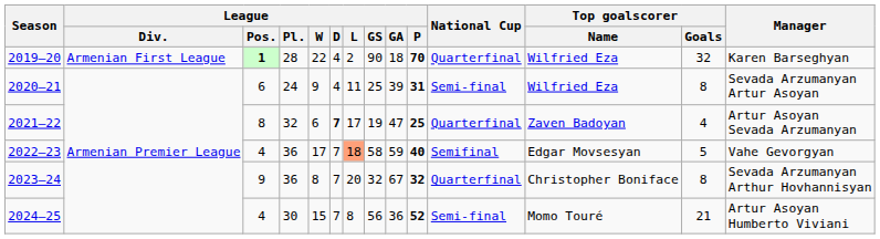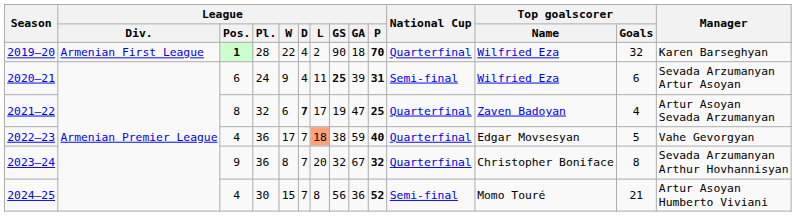 <table class="wikitable mw-collapsible mw-collapsed"  style="font-size:90%; text-align:center;">
 <tr style="background:#efefef;">
 <th rowspan="2">Season</th>
 <th colspan="9">League</th>
 <th rowspan="2">National Cup</th>
 <th colspan="2">Top goalscorer</th>
 <th rowspan="2">Manager</th>
 </tr>
 <tr>
 <th>Div.</th>
 <th>Pos.</th>
 <th>Pl.</th>
 <th>W</th>
 <th>D</th>
 <th>L</th>
 <th>GS</th>
 <th>GA</th>
 <th>P</th>
 <th>Name</th>
 <th>Goals</th>
 </tr>
 <tr align="left">
 <td><a href='#'>2019–20</a></td>
 <td><a href='#'>Armenian First League</a></td>
 <td style="text-align:center; background:#ccffcc;"><strong>1</strong></td>
 <td>28</td>
 <td>22</td>
 <td>4</td>
 <td>2</td>
 <td>90</td>
 <td>18</td>
 <td><strong>70</strong></td>
 <td><a href='#'>Quarterfinal</a></td>
 <td> <a href='#'>Wilfried Eza</a></td>
 <td align="center">32</td>
 <td> Karen Barseghyan</td>
 </tr>
 <tr align="left">
 <td><a href='#'>2020–21</a></td>
 <td rowspan="5"><a href='#'>Armenian Premier League</a></td>
 <td style="text-align:center;">6</td>
 <td>24</td>
 <td>9</td>
 <td>4</td>
 <td>11</td>
-<td>25</td>
+<td><strong>25</strong></td>
 <td>39</td>
 <td><strong>31</strong></td>
 <td><a href='#'>Semi-final</a></td>
 <td> <a href='#'>Wilfried Eza</a></td>
-<td align="center">8</td>
+<td align="center">6</td>
 <td> Sevada Arzumanyan <br>  Artur Asoyan</td>
 </tr>
 <tr align="left">
 <td><a href='#'>2021–22</a></td>
 <td style="text-align:center;">8</td>
 <td>32</td>
 <td>6</td>
 <td><strong>7</strong></td>
 <td>17</td>
 <td>19</td>
 <td>47</td>
 <td><strong>25</strong></td>
 <td><a href='#'>Quarterfinal</a></td>
 <td> <a href='#'>Zaven Badoyan</a></td>
 <td align="center">4</td>
 <td> Artur Asoyan <br>  Sevada Arzumanyan</td>
 </tr>
 <tr align="left">
 <td><a href='#'>2022–23</a></td>
 <td style="text-align:center;">4</td>
 <td>36</td>
 <td>17</td>
 <td>7</td>
 <td style="background: lightsalmon;">18</td>
-<td>58</td>
+<td>38</td>
 <td>59</td>
 <td><strong>40</strong></td>
-<td><a href='#'>Semifinal</a></td>
+<td><a href='#'>Quarterfinal</a></td>
 <td> Edgar Movsesyan</td>
 <td align="center">5</td>
 <td> Vahe Gevorgyan</td>
 </tr>
 <tr align="left">
 <td><a href='#'>2023–24</a></td>
 <td style="text-align:center;">9</td>
 <td>36</td>
 <td>8</td>
 <td>7</td>
 <td>20</td>
 <td>32</td>
 <td>67</td>
 <td><strong>32</strong></td>
 <td><a href='#'>Quarterfinal</a></td>
 <td> Christopher Boniface</td>
 <td align="center">8</td>
 <td> Sevada Arzumanyan <br>  Arthur Hovhannisyan</td>
 </tr>
 <tr align="left">
 <td><a href='#'>2024–25</a></td>
 <td style="text-align:center;">4</td>
 <td>30</td>
 <td>15</td>
 <td>7</td>
 <td>8</td>
 <td>56</td>
 <td>36</td>
 <td><strong>52</strong></td>
 <td><a href='#'>Semi-final</a></td>
 <td> Momo Touré</td>
 <td align="center">21</td>
 <td> Artur Asoyan <br>  Humberto Viviani</td>
 </tr>
 </table>
